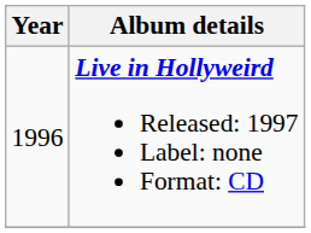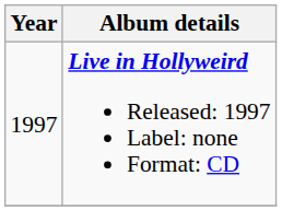 <table class ="wikitable">
 <tr>
 <th>Year</th>
 <th>Album details</th>
 </tr>
 <tr>
-<td>1996</td>
+<td>1997</td>
 <td><strong><em><a href='#'>Live in Hollyweird</a></em></strong><br><ul><li>Released: 1997</li><li>Label: none</li><li>Format: <a href='#'>CD</a></li></ul></td>
 </tr>
 <tr>
 </tr>
 </table>
